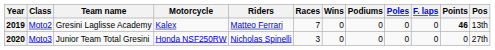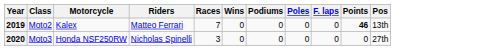 <table class="wikitable" style="text-align:right; font-size:80%;">
 <tr>
 <th scope="col">Year</th>
 <th scope="col">Class</th>
-<th scope="col">Team name</th>
 <th scope="col">Motorcycle</th>
 <th scope="col">Riders</th>
 <th scope="col">Races</th>
 <th scope="col">Wins</th>
 <th scope="col">Podiums</th>
 <th scope="col"><a href='#'>Poles</a></th>
 <th scope="col"><a href='#'>F. laps</a></th>
 <th scope="col">Points</th>
 <th scope="col">Pos</th>
 </tr>
 <tr>
 <th>2019</th>
 <td style="text-align:left;"><a href='#'>Moto2</a></td>
-<td style="text-align:left;">Gresini Laglisse Academy</td>
 <td style="text-align:left;"><a href='#'>Kalex</a></td>
 <td style="text-align:left;"> <a href='#'>Matteo Ferrari</a></td>
 <td>7</td>
 <td>0</td>
 <td>0</td>
 <td>0</td>
 <td>0</td>
 <td><strong>46</strong></td>
 <td>13th</td>
 </tr>
 <tr>
 <th>2020</th>
 <td style="text-align:left;"><a href='#'>Moto3</a></td>
-<td style="text-align:left;">Junior Team Total Gresini</td>
 <td style="text-align:left;"><a href='#'>Honda NSF250RW</a></td>
 <td style="text-align:left;"> <a href='#'>Nicholas Spinelli</a></td>
 <td>3</td>
 <td>0</td>
 <td>0</td>
 <td>0</td>
 <td>0</td>
 <td>0</td>
 <td>27th</td>
 </tr>
 </table>
